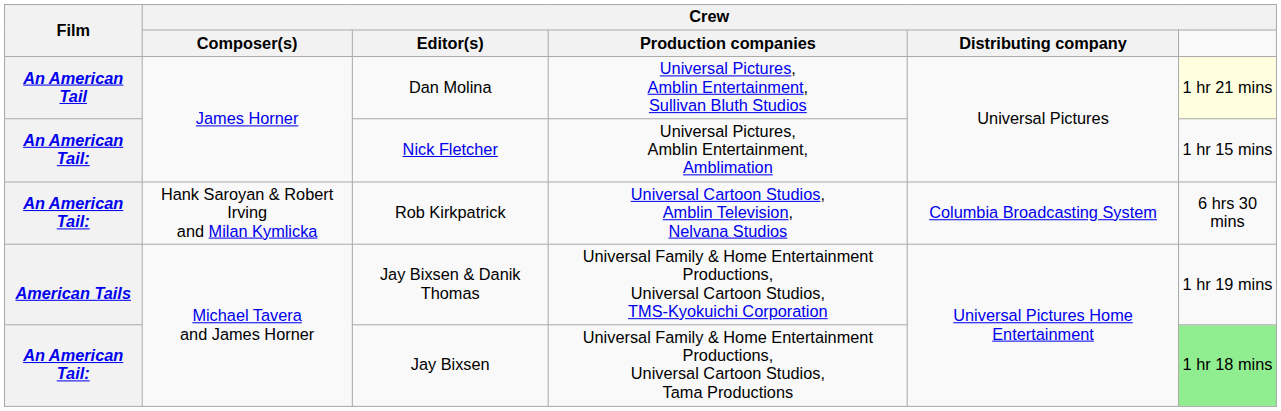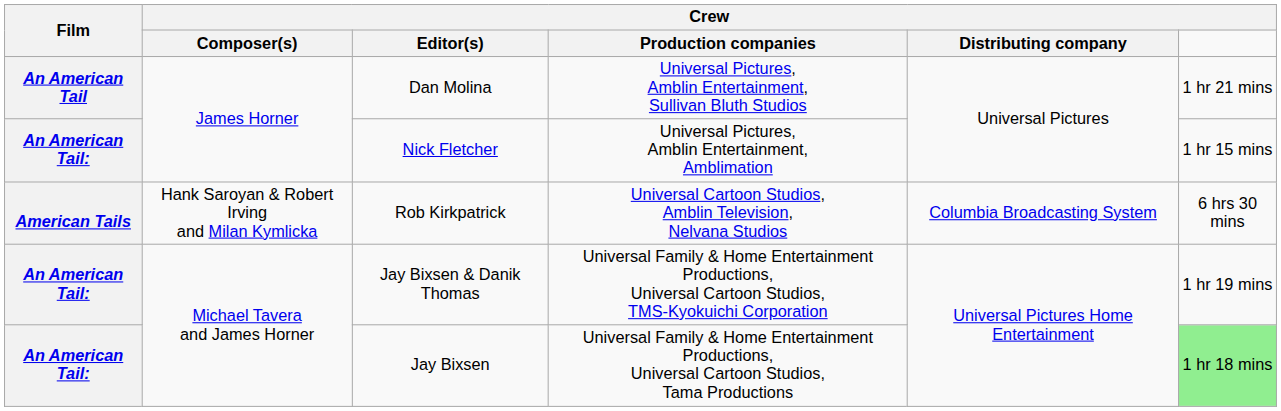 <table class="wikitable" style="text-align:center;">
 <tr>
 <th rowspan="2">Film</th>
 <th colspan="7">Crew</th>
 </tr>
 <tr>
 <th>Composer(s)</th>
 <th>Editor(s)</th>
 <th>Production companies</th>
 <th>Distributing company</th>
 </tr>
 <tr>
 <th><em><a href='#'>An American Tail</a></em></th>
 <td rowspan="2"><a href='#'>James Horner</a></td>
 <td>Dan Molina</td>
 <td><a href='#'>Universal Pictures</a>, <br><a href='#'>Amblin Entertainment</a>, <br><a href='#'>Sullivan Bluth Studios</a></td>
 <td rowspan="2">Universal Pictures</td>
-<td style="background: lightyellow;">1 hr 21 mins</td>
+<td>1 hr 21 mins</td>
 </tr>
 <tr>
 <th><em><a href='#'>An American Tail: <br></a></em></th>
 <td><a href='#'>Nick Fletcher</a></td>
 <td>Universal Pictures, <br>Amblin Entertainment, <br><a href='#'>Amblimation</a></td>
 <td>1 hr 15 mins</td>
 </tr>
 <tr>
-<th><em><a href='#'>An American Tail: <br></a></em></th>
+<th><em><a href='#'> <br>American Tails</a></em></th>
 <td>Hank Saroyan & Robert Irving <br>and <a href='#'>Milan Kymlicka</a></td>
 <td>Rob Kirkpatrick</td>
 <td><a href='#'>Universal Cartoon Studios</a>, <br><a href='#'>Amblin Television</a>, <br><a href='#'>Nelvana Studios</a></td>
 <td><a href='#'>Columbia Broadcasting System</a></td>
 <td>6 hrs 30 mins <br></td>
 </tr>
 <tr>
-<th><em><a href='#'> <br>American Tails</a></em></th>
+<th><em><a href='#'>An American Tail: <br></a></em></th>
 <td rowspan="2"><a href='#'>Michael Tavera</a> <br>and James Horner</td>
 <td>Jay Bixsen & Danik Thomas</td>
 <td>Universal Family & Home Entertainment Productions, <br>Universal Cartoon Studios, <br><a href='#'>TMS-Kyokuichi Corporation</a></td>
 <td rowspan="2"><a href='#'>Universal Pictures Home Entertainment</a></td>
 <td>1 hr 19 mins</td>
 </tr>
 <tr>
 <th><em><a href='#'>An American Tail: <br></a></em></th>
 <td>Jay Bixsen</td>
 <td>Universal Family & Home Entertainment Productions, <br>Universal Cartoon Studios, <br>Tama Productions</td>
 <td style="background: lightgreen;">1 hr 18 mins</td>
 </tr>
 </table>
